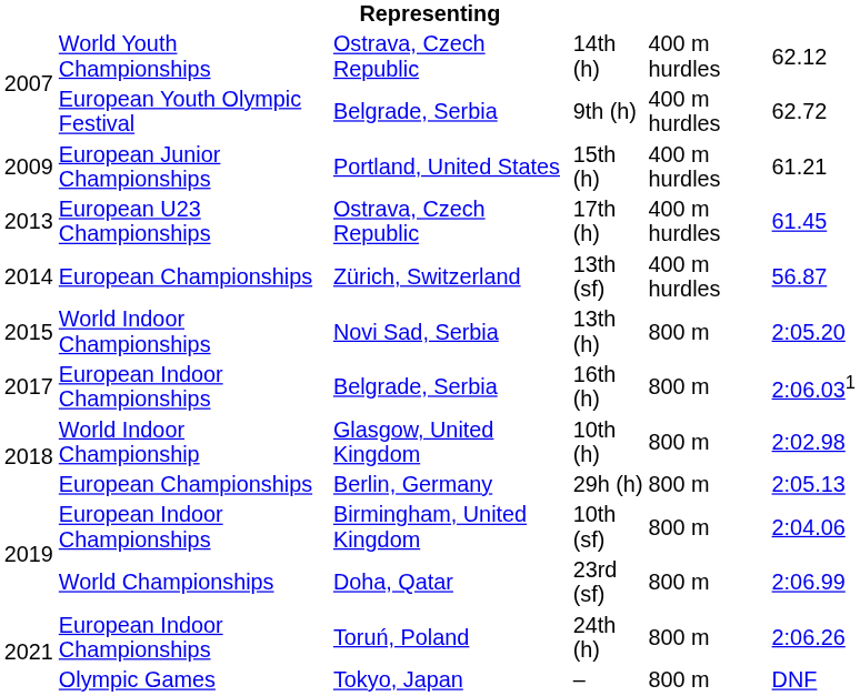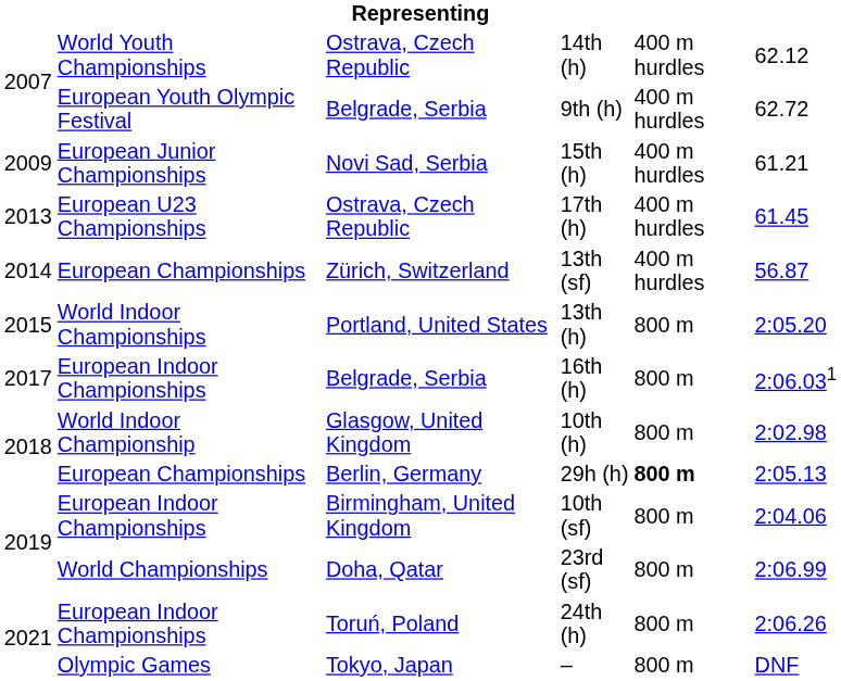 <table>
 <tr>
 <th colspan="6">Representing </th>
 </tr>
 <tr>
 <td rowspan=2>2007</td>
 <td><a href='#'>World Youth Championships</a></td>
 <td><a href='#'>Ostrava, Czech Republic</a></td>
 <td>14th (h)</td>
 <td>400 m hurdles</td>
 <td>62.12</td>
 </tr>
 <tr>
 <td><a href='#'>European Youth Olympic Festival</a></td>
 <td><a href='#'>Belgrade, Serbia</a></td>
 <td>9th (h)</td>
 <td>400 m hurdles</td>
 <td>62.72</td>
 </tr>
 <tr>
 <td>2009</td>
 <td><a href='#'>European Junior Championships</a></td>
-<td><a href='#'>Portland, United States</a></td>
+<td><a href='#'>Novi Sad, Serbia</a></td>
 <td>15th (h)</td>
 <td>400 m hurdles</td>
 <td>61.21</td>
 </tr>
 <tr>
 <td>2013</td>
 <td><a href='#'>European U23 Championships</a></td>
 <td><a href='#'>Ostrava, Czech Republic</a></td>
 <td>17th (h)</td>
 <td>400 m hurdles</td>
 <td><a href='#'>61.45</a></td>
 </tr>
 <tr>
 <td>2014</td>
 <td><a href='#'>European Championships</a></td>
 <td><a href='#'>Zürich, Switzerland</a></td>
 <td>13th (sf)</td>
 <td>400 m hurdles</td>
 <td><a href='#'>56.87</a></td>
 </tr>
 <tr>
 <td>2015</td>
 <td><a href='#'>World Indoor Championships</a></td>
-<td><a href='#'>Novi Sad, Serbia</a></td>
+<td><a href='#'>Portland, United States</a></td>
 <td>13th (h)</td>
 <td>800 m</td>
 <td><a href='#'>2:05.20</a></td>
 </tr>
 <tr>
 <td>2017</td>
 <td><a href='#'>European Indoor Championships</a></td>
 <td><a href='#'>Belgrade, Serbia</a></td>
 <td>16th (h)</td>
 <td>800 m</td>
 <td><a href='#'>2:06.03</a><sup>1</sup></td>
 </tr>
 <tr>
 <td rowspan=2>2018</td>
 <td><a href='#'>World Indoor Championship</a></td>
 <td><a href='#'>Glasgow, United Kingdom</a></td>
 <td>10th (h)</td>
 <td>800 m</td>
 <td><a href='#'>2:02.98</a></td>
 </tr>
 <tr>
 <td><a href='#'>European Championships</a></td>
 <td><a href='#'>Berlin, Germany</a></td>
 <td>29h (h)</td>
-<td>800 m</td>
+<td><strong>800 m</strong></td>
 <td><a href='#'>2:05.13</a></td>
 </tr>
 <tr>
 <td rowspan=2>2019</td>
 <td><a href='#'>European Indoor Championships</a></td>
 <td><a href='#'>Birmingham, United Kingdom</a></td>
 <td>10th (sf)</td>
 <td>800 m</td>
 <td><a href='#'>2:04.06</a></td>
 </tr>
 <tr>
 <td><a href='#'>World Championships</a></td>
 <td><a href='#'>Doha, Qatar</a></td>
 <td>23rd (sf)</td>
 <td>800 m</td>
 <td><a href='#'>2:06.99</a></td>
 </tr>
 <tr>
 <td rowspan=2>2021</td>
 <td><a href='#'>European Indoor Championships</a></td>
 <td><a href='#'>Toruń, Poland</a></td>
 <td>24th (h)</td>
 <td>800 m</td>
 <td><a href='#'>2:06.26</a></td>
 </tr>
 <tr>
 <td><a href='#'>Olympic Games</a></td>
 <td><a href='#'>Tokyo, Japan</a></td>
 <td>–</td>
 <td>800 m</td>
 <td><a href='#'>DNF</a></td>
 </tr>
 </table>
